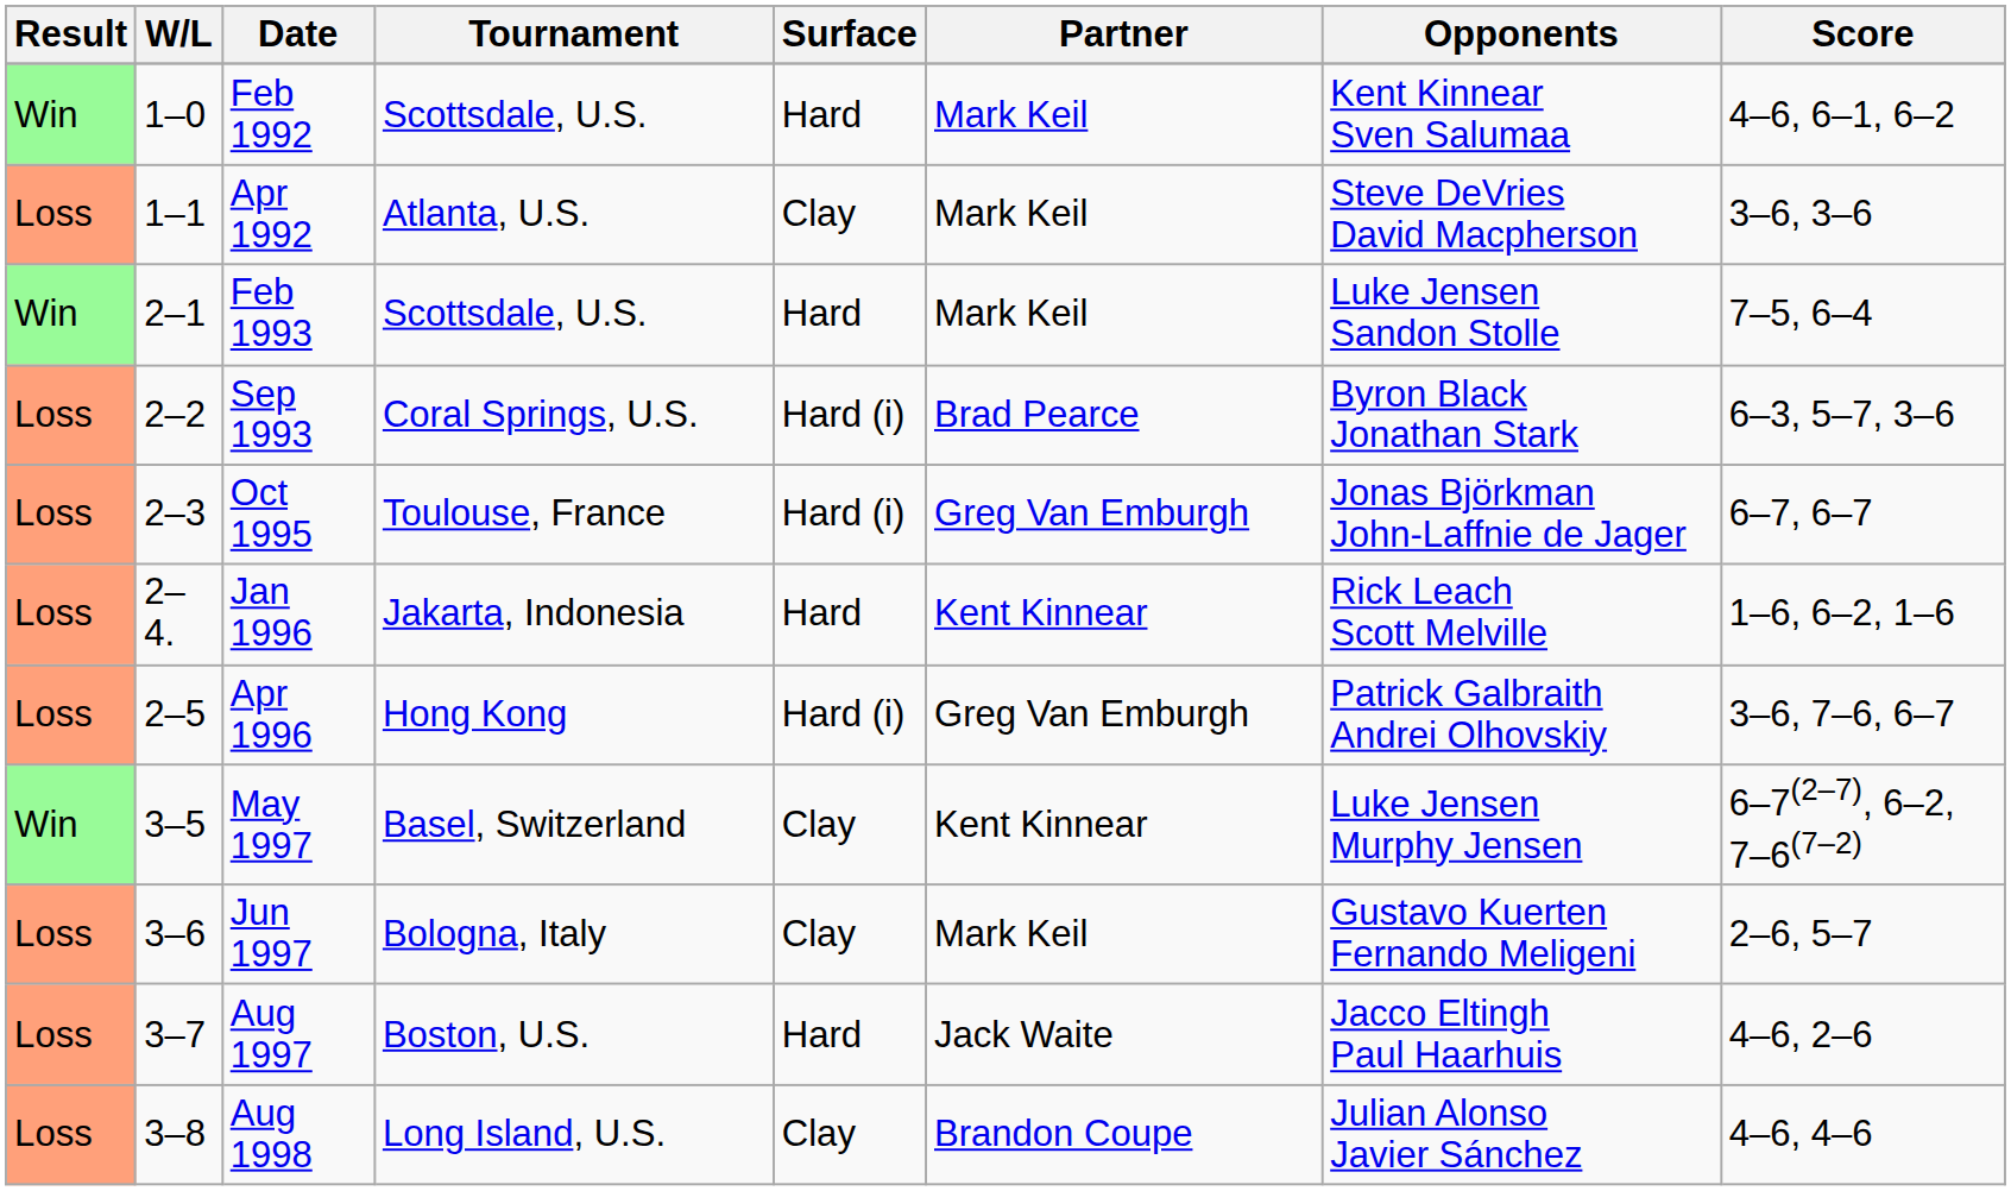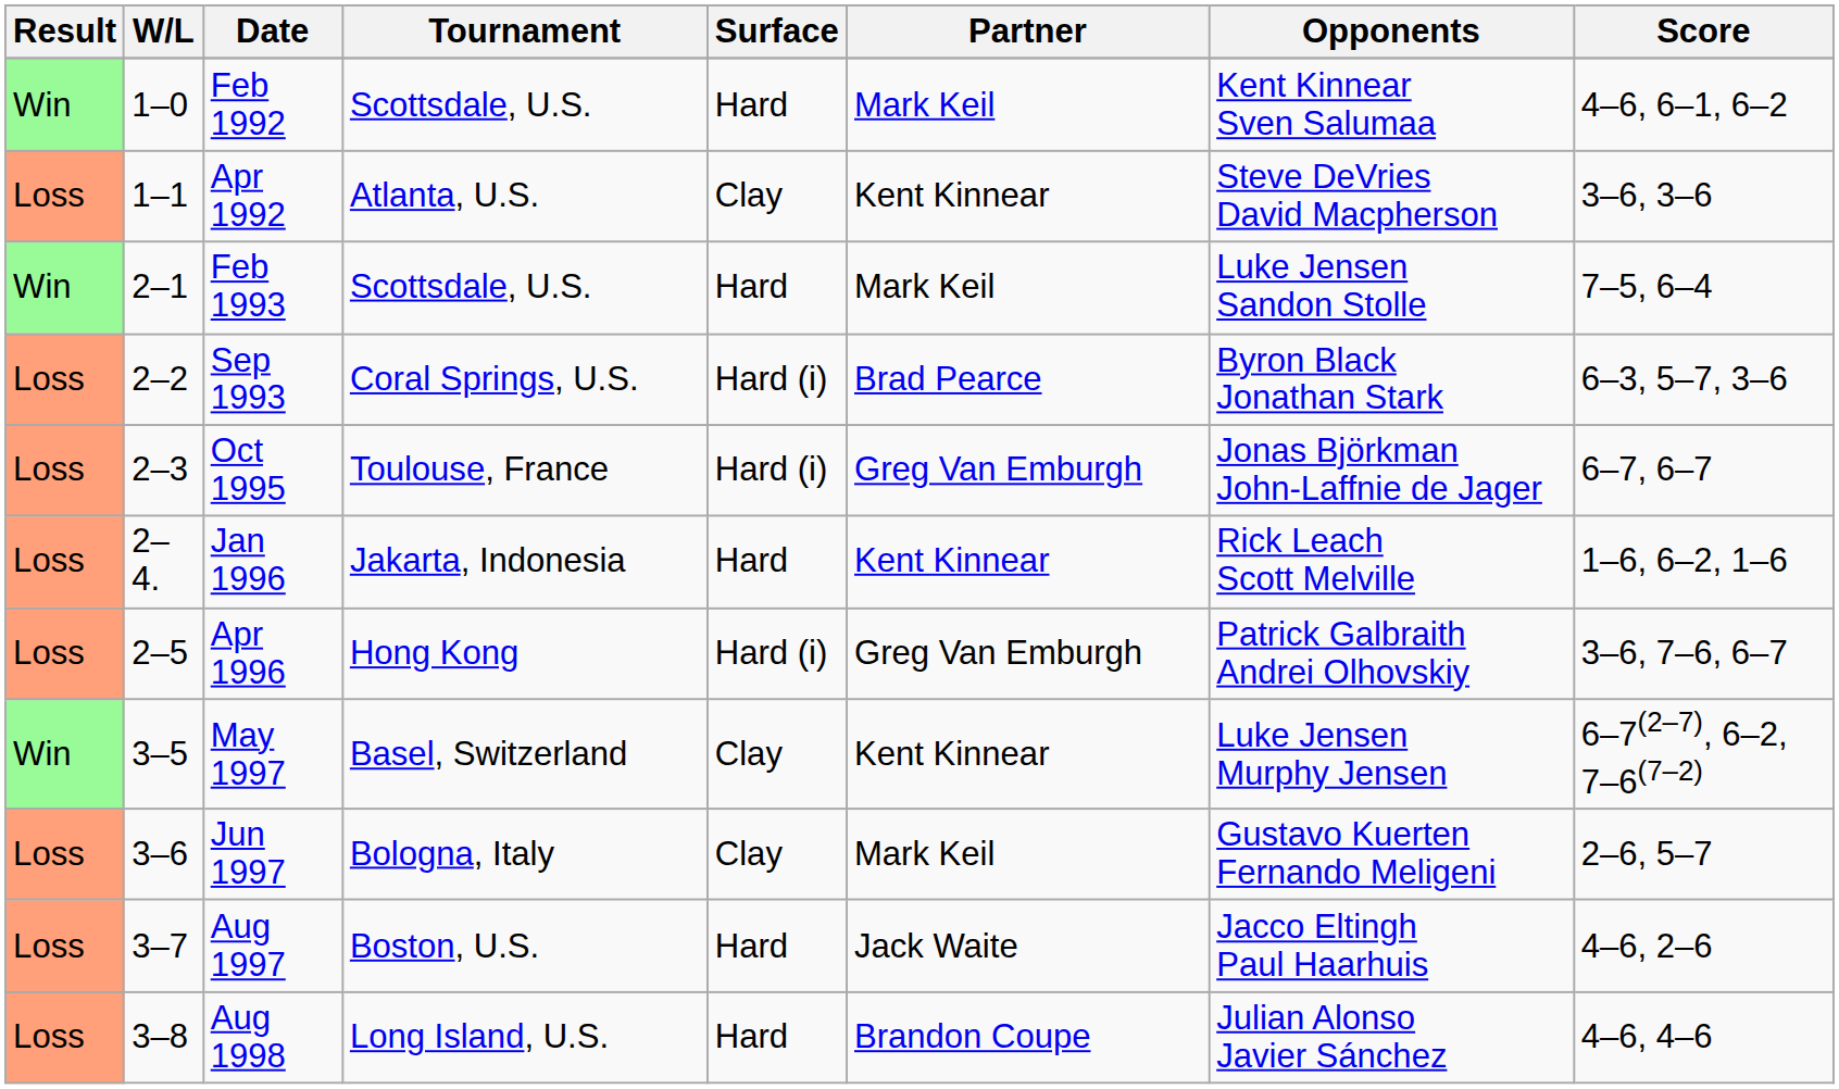 <table class="sortable wikitable">
 <tr>
 <th style="width:40px">Result</th>
 <th style="width:30px" class="unsortable">W/L</th>
 <th style="width:60px">Date</th>
 <th style="width:170px">Tournament</th>
 <th style="width:50px">Surface</th>
 <th style="width:170px">Partner</th>
 <th style="width:170px">Opponents</th>
 <th style="width:120px" class="unsortable">Score</th>
 </tr>
 <tr>
 </tr>
 <tr>
 <td style="background:#98fb98;">Win</td>
 <td>1–0</td>
 <td><a href='#'>Feb 1992</a></td>
 <td><a href='#'>Scottsdale</a>, U.S.</td>
 <td>Hard</td>
 <td> <a href='#'>Mark Keil</a></td>
 <td> <a href='#'>Kent Kinnear</a> <br>  <a href='#'>Sven Salumaa</a></td>
 <td>4–6, 6–1, 6–2</td>
 </tr>
 <tr>
 <td style="background:#ffa07a;">Loss</td>
 <td>1–1</td>
 <td><a href='#'>Apr 1992</a></td>
 <td><a href='#'>Atlanta</a>, U.S.</td>
 <td>Clay</td>
-<td> Mark Keil</td>
+<td> Kent Kinnear</td>
 <td> <a href='#'>Steve DeVries</a> <br>  <a href='#'>David Macpherson</a></td>
 <td>3–6, 3–6</td>
 </tr>
 <tr>
 <td style="background:#98fb98;">Win</td>
 <td>2–1</td>
 <td><a href='#'>Feb 1993</a></td>
 <td><a href='#'>Scottsdale</a>, U.S.</td>
 <td>Hard</td>
 <td> Mark Keil</td>
 <td> <a href='#'>Luke Jensen</a> <br>  <a href='#'>Sandon Stolle</a></td>
 <td>7–5, 6–4</td>
 </tr>
 <tr>
 <td style="background:#ffa07a;">Loss</td>
 <td>2–2</td>
 <td><a href='#'>Sep 1993</a></td>
 <td><a href='#'>Coral Springs</a>, U.S.</td>
 <td>Hard (i)</td>
 <td> <a href='#'>Brad Pearce</a></td>
 <td> <a href='#'>Byron Black</a> <br>  <a href='#'>Jonathan Stark</a></td>
 <td>6–3, 5–7, 3–6</td>
 </tr>
 <tr>
 <td style="background:#ffa07a;">Loss</td>
 <td>2–3</td>
 <td><a href='#'>Oct 1995</a></td>
 <td><a href='#'>Toulouse</a>, France</td>
 <td>Hard (i)</td>
 <td> <a href='#'>Greg Van Emburgh</a></td>
 <td> <a href='#'>Jonas Björkman</a> <br>  <a href='#'>John-Laffnie de Jager</a></td>
 <td>6–7, 6–7</td>
 </tr>
 <tr>
 <td style="background:#ffa07a;">Loss</td>
 <td>2–4.</td>
 <td><a href='#'>Jan 1996</a></td>
 <td><a href='#'>Jakarta</a>, Indonesia</td>
 <td>Hard</td>
 <td> <a href='#'>Kent Kinnear</a></td>
 <td> <a href='#'>Rick Leach</a> <br>  <a href='#'>Scott Melville</a></td>
 <td>1–6, 6–2, 1–6</td>
 </tr>
 <tr>
 <td style="background:#ffa07a;">Loss</td>
 <td>2–5</td>
 <td><a href='#'>Apr 1996</a></td>
 <td><a href='#'>Hong Kong</a></td>
 <td>Hard (i)</td>
 <td> Greg Van Emburgh</td>
 <td> <a href='#'>Patrick Galbraith</a> <br>  <a href='#'>Andrei Olhovskiy</a></td>
 <td>3–6, 7–6, 6–7</td>
 </tr>
 <tr>
 <td style="background:#98fb98;">Win</td>
 <td>3–5</td>
 <td><a href='#'>May 1997</a></td>
 <td><a href='#'>Basel</a>, Switzerland</td>
 <td>Clay</td>
 <td> Kent Kinnear</td>
 <td> <a href='#'>Luke Jensen</a> <br>  <a href='#'>Murphy Jensen</a></td>
 <td>6–7<sup>(2–7)</sup>, 6–2, 7–6<sup>(7–2)</sup></td>
 </tr>
 <tr>
 <td style="background:#ffa07a;">Loss</td>
 <td>3–6</td>
 <td><a href='#'>Jun 1997</a></td>
 <td><a href='#'>Bologna</a>, Italy</td>
 <td>Clay</td>
 <td> Mark Keil</td>
 <td> <a href='#'>Gustavo Kuerten</a> <br>  <a href='#'>Fernando Meligeni</a></td>
 <td>2–6, 5–7</td>
 </tr>
 <tr>
 <td style="background:#ffa07a;">Loss</td>
 <td>3–7</td>
 <td><a href='#'>Aug 1997</a></td>
 <td><a href='#'>Boston</a>, U.S.</td>
 <td>Hard</td>
 <td> Jack Waite</td>
 <td> <a href='#'>Jacco Eltingh</a> <br>  <a href='#'>Paul Haarhuis</a></td>
 <td>4–6, 2–6</td>
 </tr>
 <tr>
 <td style="background:#ffa07a;">Loss</td>
 <td>3–8</td>
 <td><a href='#'>Aug 1998</a></td>
 <td><a href='#'>Long Island</a>, U.S.</td>
-<td>Clay</td>
+<td>Hard</td>
 <td> <a href='#'>Brandon Coupe</a></td>
 <td> <a href='#'>Julian Alonso</a> <br>  <a href='#'>Javier Sánchez</a></td>
 <td>4–6, 4–6</td>
 </tr>
 </table>
